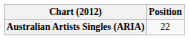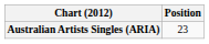 <table class="wikitable plainrowheaders" style="text-align:center;">
 <tr>
 <th scope="col">Chart (2012)</th>
 <th scope="col">Position</th>
 </tr>
 <tr>
 <th scope="row">Australian Artists Singles (ARIA)</th>
-<td>22</td>
+<td>23</td>
 </tr>
 </table>
